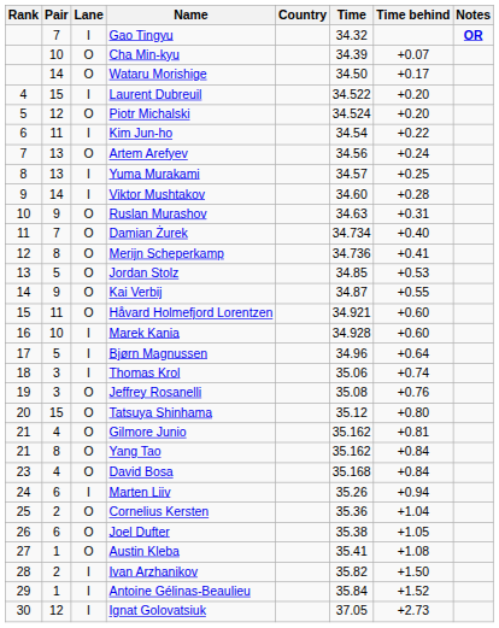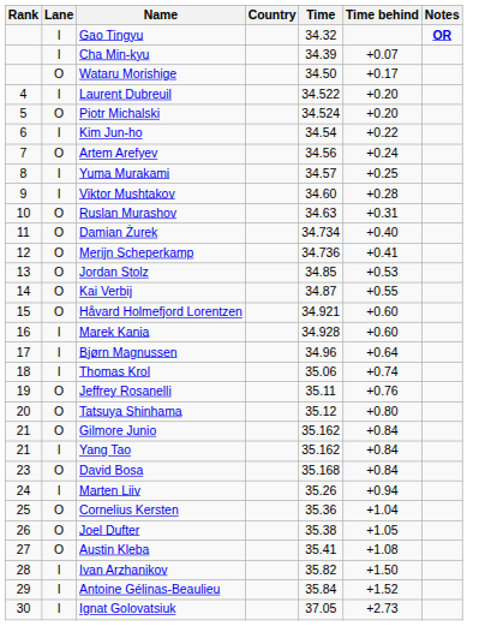 <table class="wikitable sortable" style="text-align:center">
 <tr>
 <th>Rank</th>
-<th>Pair</th>
 <th>Lane</th>
 <th>Name</th>
 <th>Country</th>
 <th>Time</th>
 <th>Time behind</th>
 <th>Notes</th>
 </tr>
 <tr>
 <td></td>
-<td>7</td>
 <td>I</td>
 <td align=left><a href='#'>Gao Tingyu</a></td>
 <td align=left></td>
 <td>34.32</td>
 <td></td>
 <td><strong><a href='#'>OR</a></strong></td>
 </tr>
 <tr>
 <td></td>
-<td>10</td>
-<td>O</td>
+<td>I</td>
 <td align=left><a href='#'>Cha Min-kyu</a></td>
 <td align=left></td>
 <td>34.39</td>
 <td>+0.07</td>
 <td></td>
 </tr>
 <tr>
 <td></td>
-<td>14</td>
 <td>O</td>
 <td align=left><a href='#'>Wataru Morishige</a></td>
 <td align=left></td>
 <td>34.50</td>
 <td>+0.17</td>
 <td></td>
 </tr>
 <tr>
 <td>4</td>
-<td>15</td>
 <td>I</td>
 <td align=left><a href='#'>Laurent Dubreuil</a></td>
 <td align=left></td>
 <td>34.522</td>
 <td>+0.20</td>
 <td></td>
 </tr>
 <tr>
 <td>5</td>
-<td>12</td>
 <td>O</td>
 <td align=left><a href='#'>Piotr Michalski</a></td>
 <td align=left></td>
 <td>34.524</td>
 <td>+0.20</td>
 <td></td>
 </tr>
 <tr>
 <td>6</td>
-<td>11</td>
 <td>I</td>
 <td align=left><a href='#'>Kim Jun-ho</a></td>
 <td align=left></td>
 <td>34.54</td>
 <td>+0.22</td>
 <td></td>
 </tr>
 <tr>
 <td>7</td>
-<td>13</td>
 <td>O</td>
 <td align=left><a href='#'>Artem Arefyev</a></td>
 <td align=left></td>
 <td>34.56</td>
 <td>+0.24</td>
 <td></td>
 </tr>
 <tr>
 <td>8</td>
-<td>13</td>
 <td>I</td>
 <td align=left><a href='#'>Yuma Murakami</a></td>
 <td align=left></td>
 <td>34.57</td>
 <td>+0.25</td>
 <td></td>
 </tr>
 <tr>
 <td>9</td>
-<td>14</td>
 <td>I</td>
 <td align=left><a href='#'>Viktor Mushtakov</a></td>
 <td align=left></td>
 <td>34.60</td>
 <td>+0.28</td>
 <td></td>
 </tr>
 <tr>
 <td>10</td>
-<td>9</td>
 <td>O</td>
 <td align=left><a href='#'>Ruslan Murashov</a></td>
 <td align=left></td>
 <td>34.63</td>
 <td>+0.31</td>
 <td></td>
 </tr>
 <tr>
 <td>11</td>
-<td>7</td>
 <td>O</td>
 <td align=left><a href='#'>Damian Żurek</a></td>
 <td align=left></td>
 <td>34.734</td>
 <td>+0.40</td>
 <td></td>
 </tr>
 <tr>
 <td>12</td>
-<td>8</td>
 <td>O</td>
 <td align=left><a href='#'>Merijn Scheperkamp</a></td>
 <td align=left></td>
 <td>34.736</td>
 <td>+0.41</td>
 <td></td>
 </tr>
 <tr>
 <td>13</td>
-<td>5</td>
 <td>O</td>
 <td align=left><a href='#'>Jordan Stolz</a></td>
 <td align=left></td>
 <td>34.85</td>
 <td>+0.53</td>
 <td></td>
 </tr>
 <tr>
 <td>14</td>
-<td>9</td>
 <td>O</td>
 <td align=left><a href='#'>Kai Verbij</a></td>
 <td align=left></td>
 <td>34.87</td>
 <td>+0.55</td>
 <td></td>
 </tr>
 <tr>
 <td>15</td>
-<td>11</td>
 <td>O</td>
 <td align=left><a href='#'>Håvard Holmefjord Lorentzen</a></td>
 <td align=left></td>
 <td>34.921</td>
 <td>+0.60</td>
 <td></td>
 </tr>
 <tr>
 <td>16</td>
-<td>10</td>
 <td>I</td>
 <td align=left><a href='#'>Marek Kania</a></td>
 <td align=left></td>
 <td>34.928</td>
 <td>+0.60</td>
 <td></td>
 </tr>
 <tr>
 <td>17</td>
-<td>5</td>
 <td>I</td>
 <td align=left><a href='#'>Bjørn Magnussen</a></td>
 <td align=left></td>
 <td>34.96</td>
 <td>+0.64</td>
 <td></td>
 </tr>
 <tr>
 <td>18</td>
-<td>3</td>
 <td>I</td>
 <td align=left><a href='#'>Thomas Krol</a></td>
 <td align=left></td>
 <td>35.06</td>
 <td>+0.74</td>
 <td></td>
 </tr>
 <tr>
 <td>19</td>
-<td>3</td>
 <td>O</td>
 <td align=left><a href='#'>Jeffrey Rosanelli</a></td>
 <td align=left></td>
-<td>35.08</td>
+<td>35.11</td>
 <td>+0.76</td>
 <td></td>
 </tr>
 <tr>
 <td>20</td>
-<td>15</td>
 <td>O</td>
 <td align=left><a href='#'>Tatsuya Shinhama</a></td>
 <td align=left></td>
 <td>35.12</td>
 <td>+0.80</td>
 <td></td>
 </tr>
 <tr>
 <td>21</td>
-<td>4</td>
 <td>O</td>
 <td align=left><a href='#'>Gilmore Junio</a></td>
 <td align=left></td>
 <td>35.162</td>
-<td>+0.81</td>
+<td>+0.84</td>
 <td></td>
 </tr>
 <tr>
 <td>21</td>
-<td>8</td>
-<td>O</td>
+<td>I</td>
 <td align=left><a href='#'>Yang Tao</a></td>
 <td align=left></td>
 <td>35.162</td>
 <td>+0.84</td>
 <td></td>
 </tr>
 <tr>
 <td>23</td>
-<td>4</td>
 <td>O</td>
 <td align=left><a href='#'>David Bosa</a></td>
 <td align=left></td>
 <td>35.168</td>
 <td>+0.84</td>
 <td></td>
 </tr>
 <tr>
 <td>24</td>
-<td>6</td>
 <td>I</td>
 <td align=left><a href='#'>Marten Liiv</a></td>
 <td align=left></td>
 <td>35.26</td>
 <td>+0.94</td>
 <td></td>
 </tr>
 <tr>
 <td>25</td>
-<td>2</td>
 <td>O</td>
 <td align=left><a href='#'>Cornelius Kersten</a></td>
 <td align=left></td>
 <td>35.36</td>
 <td>+1.04</td>
 <td></td>
 </tr>
 <tr>
 <td>26</td>
-<td>6</td>
 <td>O</td>
 <td align=left><a href='#'>Joel Dufter</a></td>
 <td align=left></td>
 <td>35.38</td>
 <td>+1.05</td>
 <td></td>
 </tr>
 <tr>
 <td>27</td>
-<td>1</td>
 <td>O</td>
 <td align=left><a href='#'>Austin Kleba</a></td>
 <td align=left></td>
 <td>35.41</td>
 <td>+1.08</td>
 <td></td>
 </tr>
 <tr>
 <td>28</td>
-<td>2</td>
 <td>I</td>
 <td align=left><a href='#'>Ivan Arzhanikov</a></td>
 <td align=left></td>
 <td>35.82</td>
 <td>+1.50</td>
 <td></td>
 </tr>
 <tr>
 <td>29</td>
-<td>1</td>
 <td>I</td>
 <td align=left><a href='#'>Antoine Gélinas-Beaulieu</a></td>
 <td align=left></td>
 <td>35.84</td>
 <td>+1.52</td>
 <td></td>
 </tr>
 <tr>
 <td>30</td>
-<td>12</td>
 <td>I</td>
 <td align=left><a href='#'>Ignat Golovatsiuk</a></td>
 <td align=left></td>
 <td>37.05</td>
 <td>+2.73</td>
 <td></td>
 </tr>
 </table>
